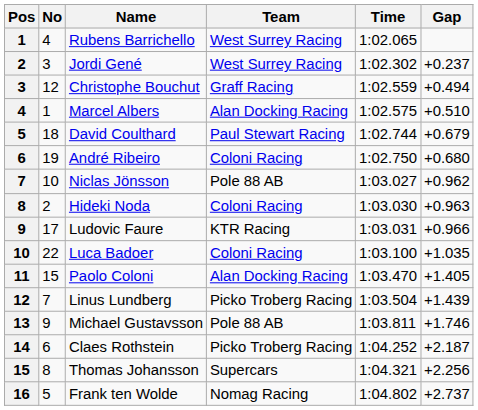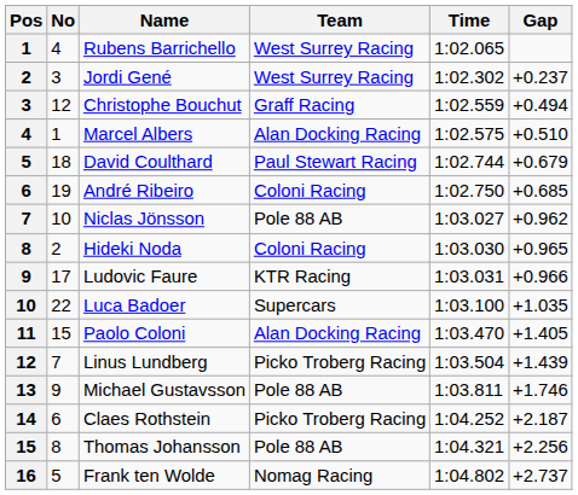 <table class="wikitable" style="font-size: 95%">
 <tr>
 <th>Pos</th>
 <th>No</th>
 <th>Name</th>
 <th>Team</th>
 <th>Time</th>
 <th>Gap</th>
 </tr>
 <tr>
 <th>1</th>
 <td>4</td>
 <td> <a href='#'>Rubens Barrichello</a></td>
 <td><a href='#'>West Surrey Racing</a></td>
 <td>1:02.065</td>
 <td></td>
 </tr>
 <tr>
 <th>2</th>
 <td>3</td>
 <td> <a href='#'>Jordi Gené</a></td>
 <td><a href='#'>West Surrey Racing</a></td>
 <td>1:02.302</td>
 <td>+0.237</td>
 </tr>
 <tr>
 <th>3</th>
 <td>12</td>
 <td> <a href='#'>Christophe Bouchut</a></td>
 <td><a href='#'>Graff Racing</a></td>
 <td>1:02.559</td>
 <td>+0.494</td>
 </tr>
 <tr>
 <th>4</th>
 <td>1</td>
 <td> <a href='#'>Marcel Albers</a></td>
 <td><a href='#'>Alan Docking Racing</a></td>
 <td>1:02.575</td>
 <td>+0.510</td>
 </tr>
 <tr>
 <th>5</th>
 <td>18</td>
 <td> <a href='#'>David Coulthard</a></td>
 <td><a href='#'>Paul Stewart Racing</a></td>
 <td>1:02.744</td>
 <td>+0.679</td>
 </tr>
 <tr>
 <th>6</th>
 <td>19</td>
 <td> <a href='#'>André Ribeiro</a></td>
 <td><a href='#'>Coloni Racing</a></td>
 <td>1:02.750</td>
-<td>+0.680</td>
+<td>+0.685</td>
 </tr>
 <tr>
 <th>7</th>
 <td>10</td>
 <td> <a href='#'>Niclas Jönsson</a></td>
 <td>Pole 88 AB</td>
 <td>1:03.027</td>
 <td>+0.962</td>
 </tr>
 <tr>
 <th>8</th>
 <td>2</td>
 <td> <a href='#'>Hideki Noda</a></td>
 <td><a href='#'>Coloni Racing</a></td>
 <td>1:03.030</td>
-<td>+0.963</td>
+<td>+0.965</td>
 </tr>
 <tr>
 <th>9</th>
 <td>17</td>
 <td> Ludovic Faure</td>
 <td>KTR Racing</td>
 <td>1:03.031</td>
 <td>+0.966</td>
 </tr>
 <tr>
 <th>10</th>
 <td>22</td>
 <td> <a href='#'>Luca Badoer</a></td>
-<td><a href='#'>Coloni Racing</a></td>
+<td>Supercars</td>
 <td>1:03.100</td>
 <td>+1.035</td>
 </tr>
 <tr>
 <th>11</th>
 <td>15</td>
 <td> <a href='#'>Paolo Coloni</a></td>
 <td><a href='#'>Alan Docking Racing</a></td>
 <td>1:03.470</td>
 <td>+1.405</td>
 </tr>
 <tr>
 <th>12</th>
 <td>7</td>
 <td> Linus Lundberg</td>
 <td>Picko Troberg Racing</td>
 <td>1:03.504</td>
 <td>+1.439</td>
 </tr>
 <tr>
 <th>13</th>
 <td>9</td>
 <td> Michael Gustavsson</td>
 <td>Pole 88 AB</td>
 <td>1:03.811</td>
 <td>+1.746</td>
 </tr>
 <tr>
 <th>14</th>
 <td>6</td>
 <td> Claes Rothstein</td>
 <td>Picko Troberg Racing</td>
 <td>1:04.252</td>
 <td>+2.187</td>
 </tr>
 <tr>
 <th>15</th>
 <td>8</td>
 <td> Thomas Johansson</td>
-<td>Supercars</td>
+<td>Pole 88 AB</td>
 <td>1:04.321</td>
 <td>+2.256</td>
 </tr>
 <tr>
 <th>16</th>
 <td>5</td>
 <td> Frank ten Wolde</td>
 <td>Nomag Racing</td>
 <td>1:04.802</td>
 <td>+2.737</td>
 </tr>
 </table>
